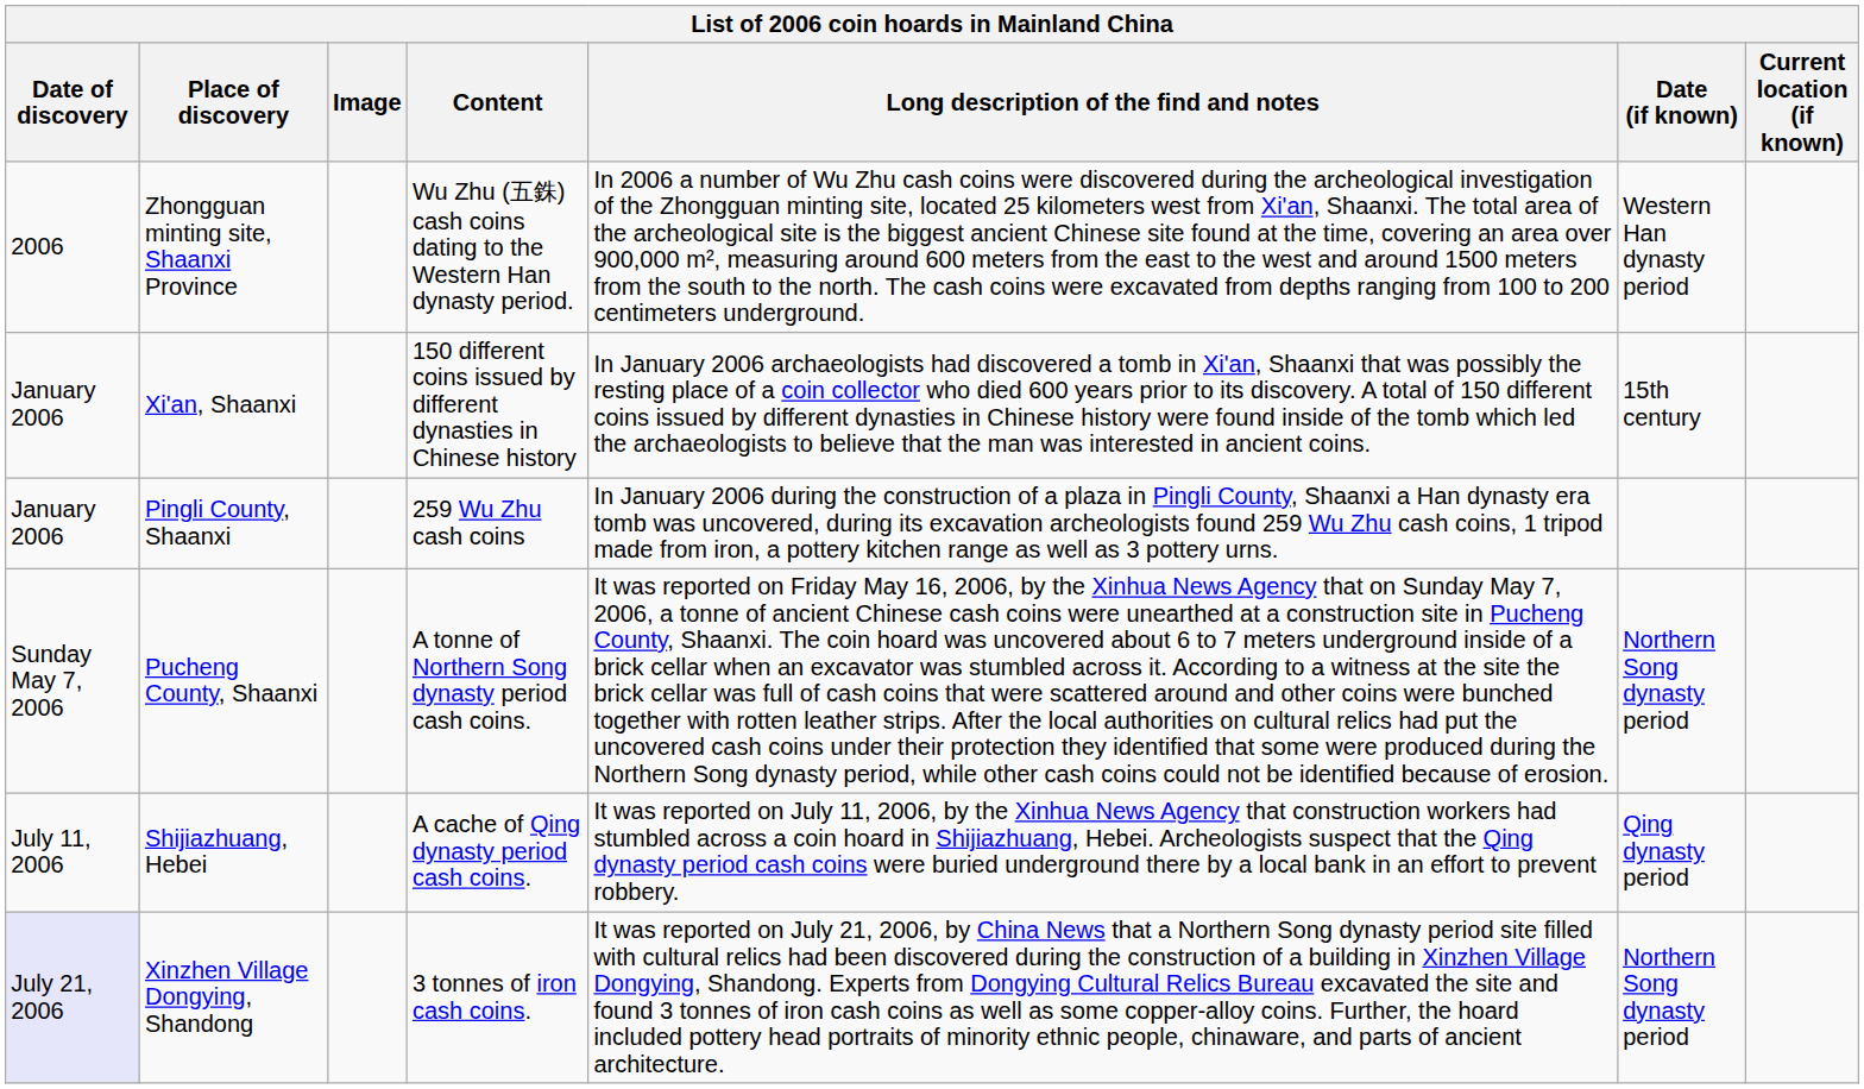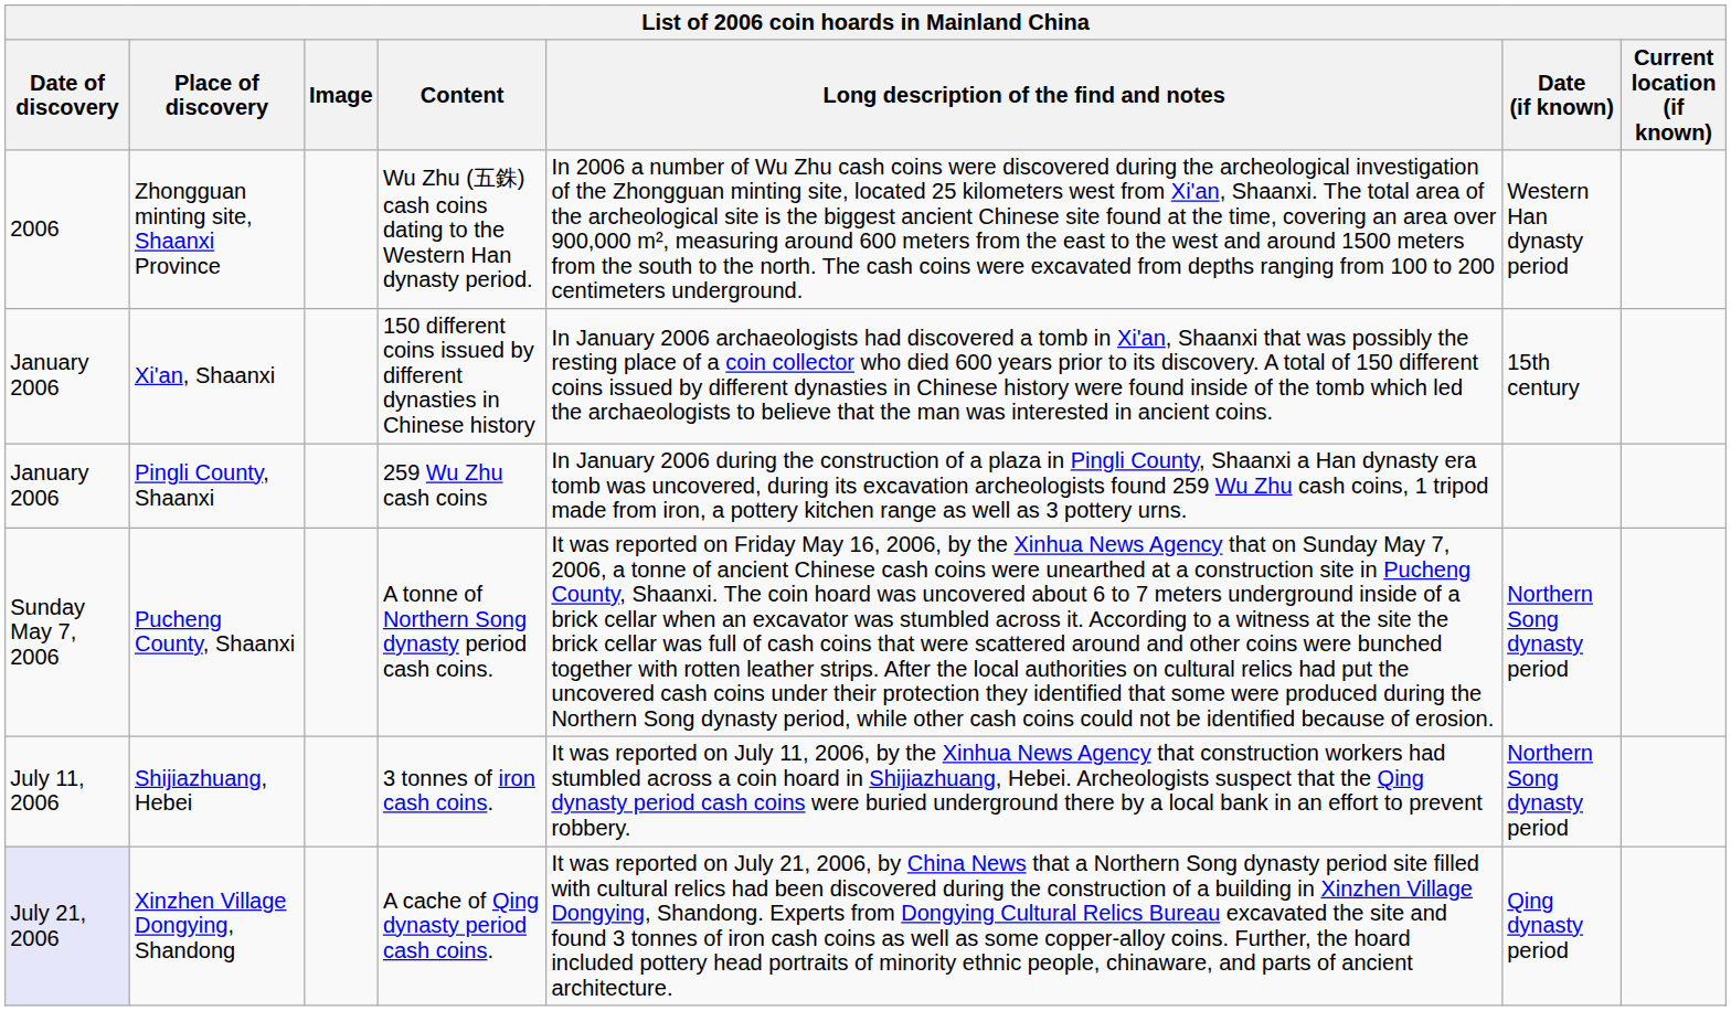 <table class="wikitable" style="font-size: 100%">
 <tr>
 <th colspan=7>List of 2006 coin hoards in Mainland China</th>
 </tr>
 <tr>
 <th>Date of discovery</th>
 <th>Place of discovery</th>
 <th>Image</th>
 <th>Content</th>
 <th>Long description of the find and notes</th>
 <th>Date<br>(if known)</th>
 <th>Current location<br>(if known)</th>
 </tr>
 <tr>
 <td>2006</td>
 <td>Zhongguan minting site, <a href='#'>Shaanxi</a> Province</td>
 <td></td>
 <td>Wu Zhu (五銖) cash coins dating to the Western Han dynasty period.</td>
 <td>In 2006 a number of Wu Zhu cash coins were discovered during the archeological investigation of the Zhongguan minting site, located 25 kilometers west from <a href='#'>Xi'an</a>, Shaanxi. The total area of the archeological site is the biggest ancient Chinese site found at the time, covering an area over 900,000 m², measuring around 600 meters from the east to the west and around 1500 meters from the south to the north. The cash coins were excavated from depths ranging from 100 to 200 centimeters underground.</td>
 <td>Western Han dynasty period</td>
 <td></td>
 </tr>
 <tr>
 <td>January 2006</td>
 <td><a href='#'>Xi'an</a>, Shaanxi</td>
 <td></td>
 <td>150 different coins issued by different dynasties in Chinese history</td>
 <td>In January 2006 archaeologists had discovered a tomb in <a href='#'>Xi'an</a>, Shaanxi that was possibly the resting place of a <a href='#'>coin collector</a> who died 600 years prior to its discovery. A total of 150 different coins issued by different dynasties in Chinese history were found inside of the tomb which led the archaeologists to believe that the man was interested in ancient coins.</td>
 <td>15th century</td>
 <td></td>
 </tr>
 <tr>
 <td>January 2006</td>
 <td><a href='#'>Pingli County</a>, Shaanxi</td>
 <td></td>
 <td>259 <a href='#'>Wu Zhu</a> cash coins</td>
 <td>In January 2006 during the construction of a plaza in <a href='#'>Pingli County</a>, Shaanxi a Han dynasty era tomb was uncovered, during its excavation archeologists found 259 <a href='#'>Wu Zhu</a> cash coins, 1 tripod made from iron, a pottery kitchen range as well as 3 pottery urns.</td>
 <td></td>
 <td></td>
 </tr>
 <tr>
 <td>Sunday May 7, 2006</td>
 <td><a href='#'>Pucheng County</a>, Shaanxi</td>
 <td></td>
 <td>A tonne of <a href='#'>Northern Song dynasty</a> period cash coins.</td>
 <td>It was reported on Friday May 16, 2006, by the <a href='#'>Xinhua News Agency</a> that on Sunday May 7, 2006, a tonne of ancient Chinese cash coins were unearthed at a construction site in <a href='#'>Pucheng County</a>, Shaanxi. The coin hoard was uncovered about 6 to 7 meters underground inside of a brick cellar when an excavator was stumbled across it. According to a witness at the site the brick cellar was full of cash coins that were scattered around and other coins were bunched together with rotten leather strips. After the local authorities on cultural relics had put the uncovered cash coins under their protection they identified that some were produced during the Northern Song dynasty period, while other cash coins could not be identified because of erosion.</td>
 <td><a href='#'>Northern Song dynasty</a> period</td>
 <td></td>
 </tr>
 <tr>
 <td>July 11, 2006</td>
 <td><a href='#'>Shijiazhuang</a>, Hebei</td>
 <td></td>
-<td>A cache of <a href='#'>Qing dynasty period cash coins</a>.</td>
+<td>3 tonnes of <a href='#'>iron cash coins</a>.</td>
 <td>It was reported on July 11, 2006, by the <a href='#'>Xinhua News Agency</a> that construction workers had stumbled across a coin hoard in <a href='#'>Shijiazhuang</a>, Hebei. Archeologists suspect that the <a href='#'>Qing dynasty period cash coins</a> were buried underground there by a local bank in an effort to prevent robbery.</td>
-<td><a href='#'>Qing dynasty</a> period</td>
+<td><a href='#'>Northern Song dynasty</a> period</td>
 <td></td>
 </tr>
 <tr>
 <td style="background: lavender;">July 21, 2006</td>
 <td><a href='#'>Xinzhen Village</a> <a href='#'>Dongying</a>, Shandong</td>
 <td></td>
-<td>3 tonnes of <a href='#'>iron cash coins</a>.</td>
+<td>A cache of <a href='#'>Qing dynasty period cash coins</a>.</td>
 <td>It was reported on July 21, 2006, by <a href='#'>China News</a> that a Northern Song dynasty period site filled with cultural relics had been discovered during the construction of a building in <a href='#'>Xinzhen Village</a> <a href='#'>Dongying</a>, Shandong. Experts from <a href='#'>Dongying Cultural Relics Bureau</a> excavated the site and found 3 tonnes of iron cash coins as well as some copper-alloy coins. Further, the hoard included pottery head portraits of minority ethnic people, chinaware, and parts of ancient architecture.</td>
-<td><a href='#'>Northern Song dynasty</a> period</td>
+<td><a href='#'>Qing dynasty</a> period</td>
 <td></td>
 </tr>
 </table>
